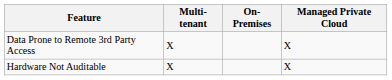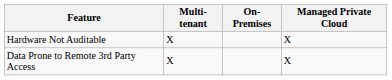 <table class="wikitable">
 <tr>
 <th>Feature</th>
 <th>Multi-tenant</th>
 <th>On-Premises</th>
 <th>Managed Private Cloud</th>
 </tr>
 <tr>
+<td>Hardware Not Auditable</td>
+<td>X</td>
+<td></td>
+<td>X</td>
+</tr>
+<tr>
 <td>Data Prone to Remote 3rd Party Access</td>
 <td>X</td>
 <td></td>
 <td>X</td>
 </tr>
-<tr>
-<td>Hardware Not Auditable</td>
-<td>X</td>
-<td></td>
-<td>X</td>
-</tr>
 </table>
